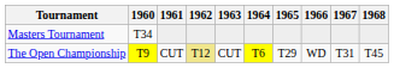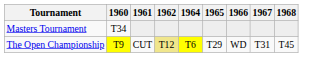 <table class="wikitable" style="font-size:95%;text-align:center;">
 <tr>
 <th>Tournament</th>
 <th>1960</th>
 <th>1961</th>
 <th>1962</th>
-<th>1963</th>
 <th>1964</th>
 <th>1965</th>
 <th>1966</th>
 <th>1967</th>
 <th>1968</th>
 </tr>
 <tr>
 <td align=left><a href='#'>Masters Tournament</a></td>
 <td>T34</td>
 <td style="background:#eeeeee;"></td>
 <td style="background:#eeeeee;"></td>
 <td style="background:#eeeeee;"></td>
 <td style="background:#eeeeee;"></td>
 <td style="background:#eeeeee;"></td>
 <td style="background:#eeeeee;"></td>
 <td style="background:#eeeeee;"></td>
-<td style="background:#eeeeee;"></td>
 </tr>
 <tr>
 <td align=left><a href='#'>The Open Championship</a></td>
 <td style="background:yellow;">T9</td>
 <td>CUT</td>
 <td style="background: khaki;">T12</td>
-<td>CUT</td>
 <td style="background:yellow;">T6</td>
 <td>T29</td>
 <td>WD</td>
 <td>T31</td>
 <td>T45</td>
 </tr>
 </table>
